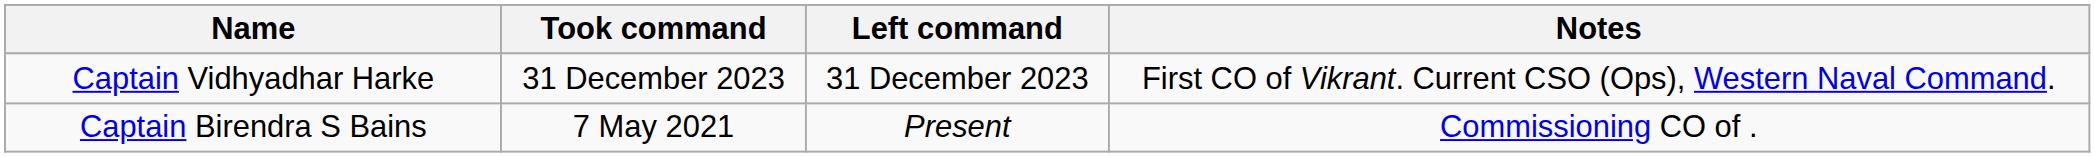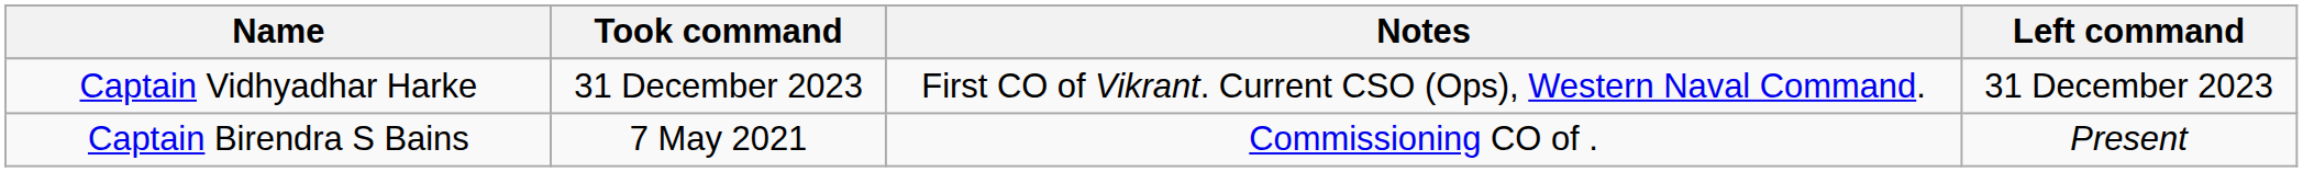 <table class="wikitable" style="text-align:center">
 <tr style="background:#cccccc">
 <th scope="col" style="width: 250px;">Name</th>
 <th scope="col" style="width: 150px;">Took command</th>
+<th scope="col" style="width: 500px;">Notes</th>
 <th scope="col" style="width: 150px;">Left command</th>
-<th scope="col" style="width: 500px;">Notes</th>
 </tr>
 <tr>
 <td><a href='#'>Captain</a> Vidhyadhar Harke </td>
 <td>31 December 2023</td>
+<td>First CO of <em>Vikrant</em>. Current CSO (Ops), <a href='#'>Western Naval Command</a>.</td>
 <td>31 December 2023</td>
-<td>First CO of <em>Vikrant</em>. Current CSO (Ops), <a href='#'>Western Naval Command</a>.</td>
 </tr>
 <tr>
 <td><a href='#'>Captain</a> Birendra S Bains </td>
 <td>7 May 2021</td>
+<td><a href='#'>Commissioning</a> CO of .</td>
 <td><em>Present</em></td>
-<td><a href='#'>Commissioning</a> CO of .</td>
 </tr>
 </table>
